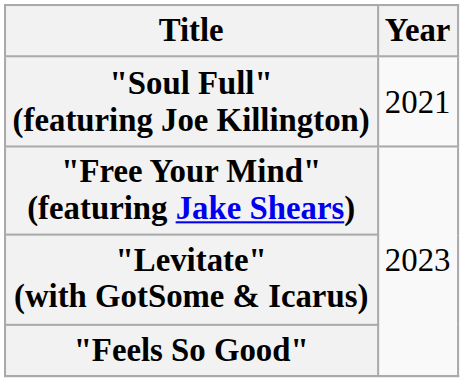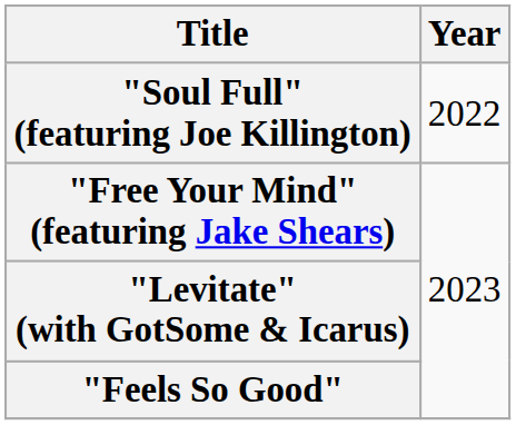 <table class="wikitable plainrowheaders" style="text-align:center;">
 <tr>
 <th rowspan="1">Title</th>
 <th rowspan="1">Year</th>
 </tr>
 <tr>
 <th scope="row">"Soul Full"<br>(featuring Joe Killington)</th>
-<td>2021</td>
+<td>2022</td>
 </tr>
 <tr>
 <th scope="row">"Free Your Mind"<br>(featuring <a href='#'>Jake Shears</a>)</th>
 <td rowspan="3">2023</td>
 </tr>
 <tr>
 <th scope="row">"Levitate"<br>(with GotSome & Icarus)</th>
 </tr>
 <tr>
 <th scope="row">"Feels So Good"</th>
 </tr>
 <tr>
 </tr>
 </table>
